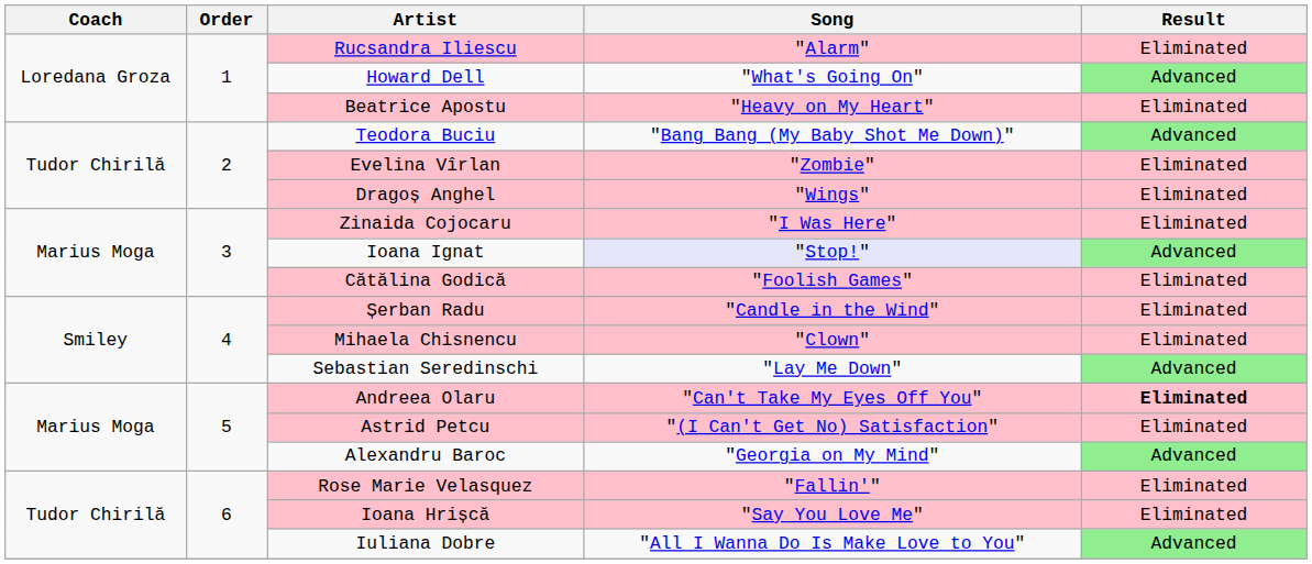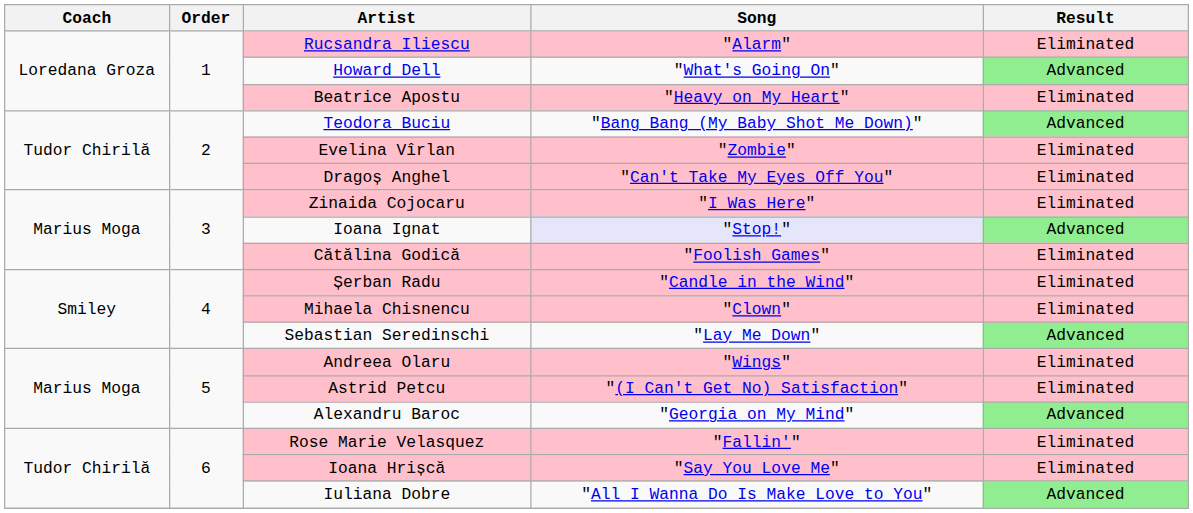 <table class="wikitable" style="text-align: center; width:75%;">
 <tr>
 <th style="width:08%;">Coach</th>
 <th style="width:02%;">Order</th>
 <th style="width:14%;">Artist</th>
 <th style="width:22%;">Song</th>
 <th style="width:10%;">Result</th>
 </tr>
 <tr>
 <td rowspan="3">Loredana Groza</td>
 <td rowspan="3">1</td>
 <td style="background:pink;"><a href='#'>Rucsandra Iliescu</a></td>
 <td style="background:pink;">"<a href='#'>Alarm</a>"</td>
 <td style="background:pink;">Eliminated</td>
 </tr>
 <tr>
 <td><a href='#'>Howard Dell</a></td>
 <td>"<a href='#'>What's Going On</a>"</td>
 <td style="background:lightgreen;">Advanced</td>
 </tr>
 <tr>
 <td style="background:pink;">Beatrice Apostu</td>
 <td style="background:pink;">"<a href='#'>Heavy on My Heart</a>"</td>
 <td style="background:pink;">Eliminated</td>
 </tr>
 <tr>
 <td rowspan="3">Tudor Chirilă</td>
 <td rowspan="3">2</td>
 <td><a href='#'>Teodora Buciu</a></td>
 <td>"<a href='#'>Bang Bang (My Baby Shot Me Down)</a>"</td>
 <td style="background:lightgreen;">Advanced</td>
 </tr>
 <tr>
 <td style="background:pink;">Evelina Vîrlan</td>
 <td style="background:pink;">"<a href='#'>Zombie</a>"</td>
 <td style="background:pink;">Eliminated</td>
 </tr>
 <tr>
 <td style="background:pink;">Dragoș Anghel</td>
-<td style="background:pink;">"<a href='#'>Wings</a>"</td>
+<td style="background:pink;">"<a href='#'>Can't Take My Eyes Off You</a>"</td>
 <td style="background:pink;">Eliminated</td>
 </tr>
 <tr>
 <td rowspan="3">Marius Moga</td>
 <td rowspan="3">3</td>
 <td style="background:pink;">Zinaida Cojocaru</td>
 <td style="background:pink;">"<a href='#'>I Was Here</a>"</td>
 <td style="background:pink;">Eliminated</td>
 </tr>
 <tr>
 <td>Ioana Ignat</td>
 <td style="background: lavender;">"<a href='#'>Stop!</a>"</td>
 <td style="background:lightgreen;">Advanced</td>
 </tr>
 <tr>
 <td style="background:pink;">Cătălina Godică</td>
 <td style="background:pink;">"<a href='#'>Foolish Games</a>"</td>
 <td style="background:pink;">Eliminated</td>
 </tr>
 <tr>
 <td rowspan="3">Smiley</td>
 <td rowspan="3">4</td>
 <td style="background:pink;">Șerban Radu</td>
 <td style="background:pink;">"<a href='#'>Candle in the Wind</a>"</td>
 <td style="background:pink;">Eliminated</td>
 </tr>
 <tr>
 <td style="background:pink;">Mihaela Chisnencu</td>
 <td style="background:pink;">"<a href='#'>Clown</a>"</td>
 <td style="background:pink;">Eliminated</td>
 </tr>
 <tr>
 <td>Sebastian Seredinschi</td>
 <td>"<a href='#'>Lay Me Down</a>"</td>
 <td style="background:lightgreen;">Advanced</td>
 </tr>
 <tr>
 <td rowspan="3">Marius Moga</td>
 <td rowspan="3">5</td>
 <td style="background:pink;">Andreea Olaru</td>
-<td style="background:pink;">"<a href='#'>Can't Take My Eyes Off You</a>"</td>
-<td style="background:pink;"><strong>Eliminated</strong></td>
+<td style="background:pink;">"<a href='#'>Wings</a>"</td>
+<td style="background:pink;">Eliminated</td>
 </tr>
 <tr>
 <td style="background:pink;">Astrid Petcu</td>
 <td style="background:pink;">"<a href='#'>(I Can't Get No) Satisfaction</a>"</td>
 <td style="background:pink;">Eliminated</td>
 </tr>
 <tr>
 <td>Alexandru Baroc</td>
 <td>"<a href='#'>Georgia on My Mind</a>"</td>
 <td style="background:lightgreen;">Advanced</td>
 </tr>
 <tr>
 <td rowspan="3">Tudor Chirilă</td>
 <td rowspan="3">6</td>
 <td style="background:pink;">Rose Marie Velasquez</td>
 <td style="background:pink;">"<a href='#'>Fallin'</a>"</td>
 <td style="background:pink;">Eliminated</td>
 </tr>
 <tr>
 <td style="background:pink;">Ioana Hrișcă</td>
 <td style="background:pink;">"<a href='#'>Say You Love Me</a>"</td>
 <td style="background:pink;">Eliminated</td>
 </tr>
 <tr>
 <td>Iuliana Dobre</td>
 <td>"<a href='#'>All I Wanna Do Is Make Love to You</a>"</td>
 <td style="background:lightgreen;">Advanced</td>
 </tr>
 <tr>
 </tr>
 </table>
